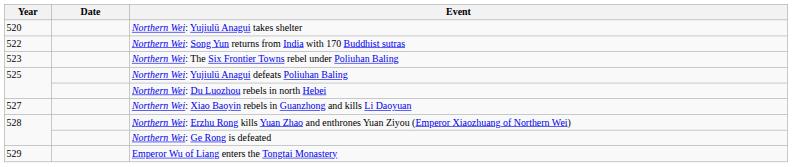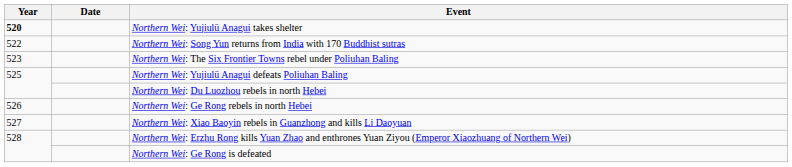 <table class="wikitable" style="width:100%;">
 <tr>
 <th style="width:6%">Year</th>
 <th style="width:10%">Date</th>
 <th>Event</th>
 </tr>
 <tr>
-<td>520</td>
+<td><strong>520</strong></td>
 <td></td>
 <td><em><a href='#'>Northern Wei</a></em>: <a href='#'>Yujiulü Anagui</a> takes shelter</td>
 </tr>
 <tr>
 <td>522</td>
 <td></td>
 <td><em><a href='#'>Northern Wei</a></em>: <a href='#'>Song Yun</a> returns from <a href='#'>India</a> with 170 <a href='#'>Buddhist sutras</a></td>
 </tr>
 <tr>
 <td>523</td>
 <td></td>
 <td><em><a href='#'>Northern Wei</a></em>: The <a href='#'>Six Frontier Towns</a> rebel under <a href='#'>Poliuhan Baling</a></td>
 </tr>
 <tr>
 <td rowspan="2" style="vertical-align:top;">525</td>
 <td></td>
 <td><em><a href='#'>Northern Wei</a></em>: <a href='#'>Yujiulü Anagui</a> defeats <a href='#'>Poliuhan Baling</a></td>
 </tr>
 <tr>
 <td></td>
 <td><em><a href='#'>Northern Wei</a></em>: <a href='#'>Du Luozhou</a> rebels in north <a href='#'>Hebei</a></td>
 </tr>
 <tr>
+<td>526</td>
+<td></td>
+<td><em><a href='#'>Northern Wei</a></em>: <a href='#'>Ge Rong</a> rebels in north <a href='#'>Hebei</a></td>
+</tr>
+<tr>
 <td>527</td>
 <td></td>
 <td><em><a href='#'>Northern Wei</a></em>: <a href='#'>Xiao Baoyin</a> rebels in <a href='#'>Guanzhong</a> and kills <a href='#'>Li Daoyuan</a></td>
 </tr>
 <tr>
 <td rowspan="2" style="vertical-align:top;">528</td>
 <td></td>
 <td><em><a href='#'>Northern Wei</a></em>: <a href='#'>Erzhu Rong</a> kills <a href='#'>Yuan Zhao</a> and enthrones Yuan Ziyou (<a href='#'>Emperor Xiaozhuang of Northern Wei</a>)</td>
 </tr>
 <tr>
 <td></td>
 <td><em><a href='#'>Northern Wei</a></em>: <a href='#'>Ge Rong</a> is defeated</td>
 </tr>
-<tr>
-<td>529</td>
-<td></td>
-<td><a href='#'>Emperor Wu of Liang</a> enters the <a href='#'>Tongtai Monastery</a></td>
-</tr>
 </table>
